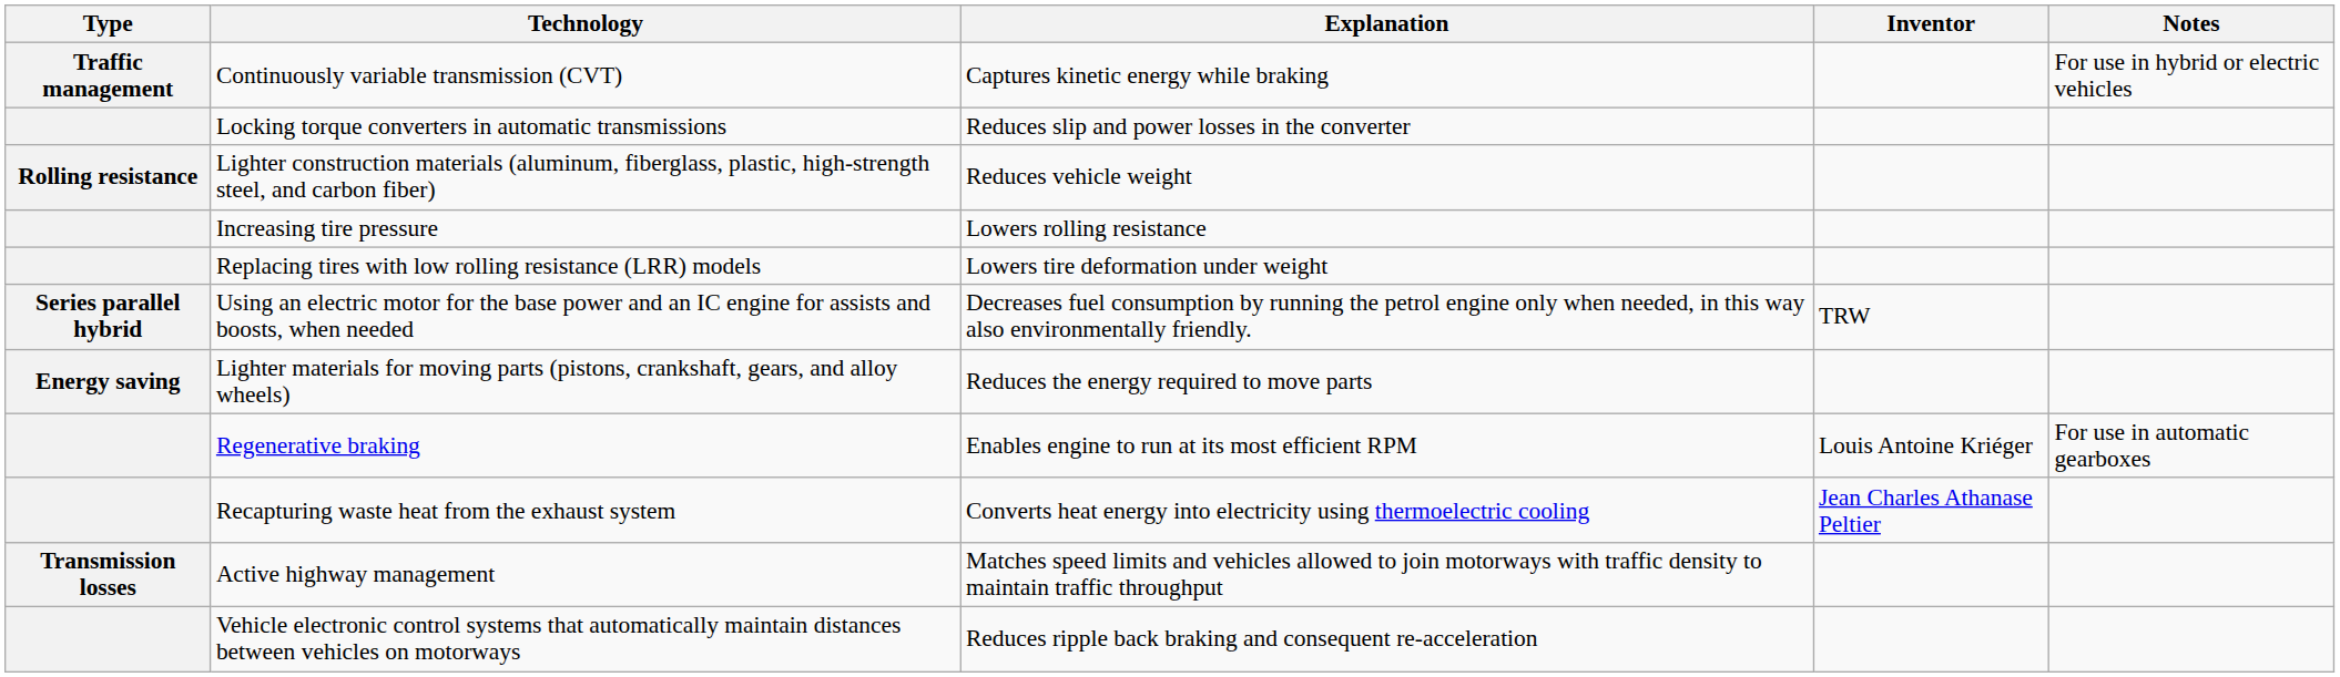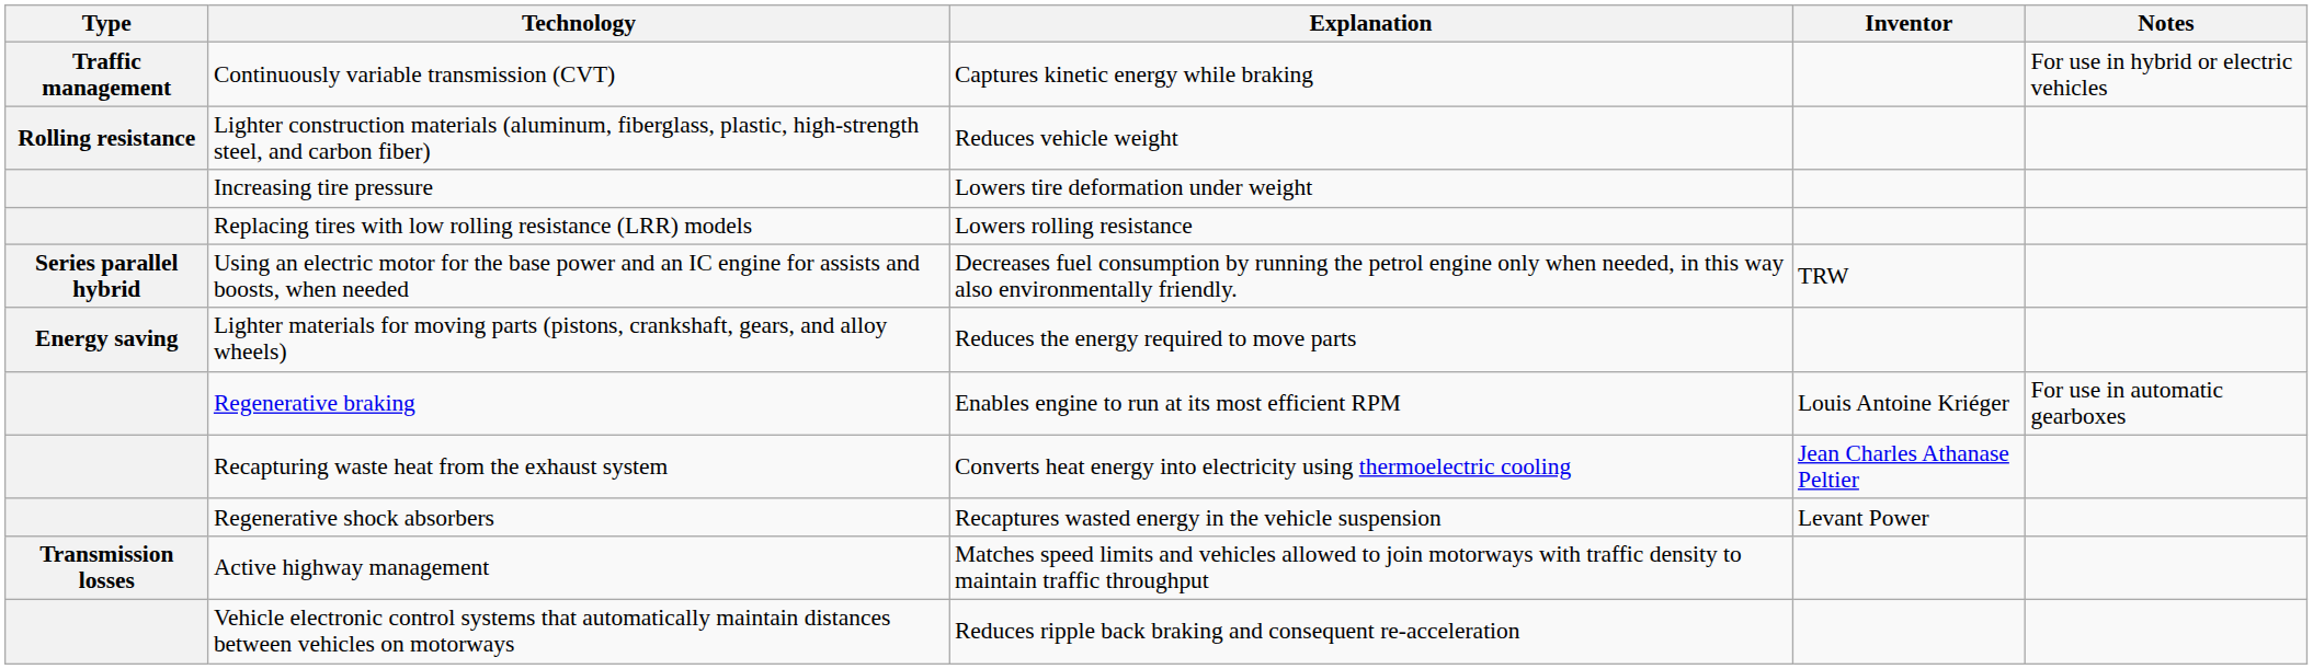 <table class="wikitable">
 <tr>
 <th>Type</th>
 <th>Technology</th>
 <th>Explanation</th>
 <th>Inventor</th>
 <th>Notes</th>
 </tr>
 <tr>
 <th>Traffic management</th>
 <td>Continuously variable transmission (CVT)</td>
 <td>Captures kinetic energy while braking</td>
 <td></td>
 <td>For use in hybrid or electric vehicles</td>
 </tr>
 <tr>
-<th></th>
-<td>Locking torque converters in automatic transmissions</td>
-<td>Reduces slip and power losses in the converter</td>
-<td></td>
-<td></td>
-</tr>
-<tr>
 <th>Rolling resistance</th>
 <td>Lighter construction materials (aluminum, fiberglass, plastic, high-strength steel, and carbon fiber)</td>
 <td>Reduces vehicle weight</td>
 <td></td>
 <td></td>
 </tr>
 <tr>
 <th></th>
 <td>Increasing tire pressure</td>
-<td>Lowers rolling resistance</td>
+<td>Lowers tire deformation under weight</td>
 <td></td>
 <td></td>
 </tr>
 <tr>
 <th></th>
 <td>Replacing tires with low rolling resistance (LRR) models</td>
-<td>Lowers tire deformation under weight</td>
+<td>Lowers rolling resistance</td>
 <td></td>
 <td></td>
 </tr>
 <tr>
 <th>Series parallel hybrid</th>
 <td>Using an electric motor for the base power and an IC engine for assists and boosts, when needed</td>
 <td>Decreases fuel consumption by running the petrol engine only when needed, in this way also environmentally friendly.</td>
 <td>TRW</td>
 <td></td>
 </tr>
 <tr>
 <th>Energy saving</th>
 <td>Lighter materials for moving parts (pistons, crankshaft, gears, and alloy wheels)</td>
 <td>Reduces the energy required to move parts</td>
 <td></td>
 <td></td>
 </tr>
 <tr>
 <th></th>
 <td><a href='#'>Regenerative braking</a></td>
 <td>Enables engine to run at its most efficient RPM</td>
 <td>Louis Antoine Kriéger</td>
 <td>For use in automatic gearboxes</td>
 </tr>
 <tr>
 <th></th>
 <td>Recapturing waste heat from the exhaust system</td>
 <td>Converts heat energy into electricity using <a href='#'>thermoelectric cooling</a></td>
 <td><a href='#'>Jean Charles Athanase Peltier</a></td>
 <td></td>
 </tr>
 <tr>
+<th></th>
+<td>Regenerative shock absorbers</td>
+<td>Recaptures wasted energy in the vehicle suspension</td>
+<td>Levant Power</td>
+<td></td>
+</tr>
+<tr>
 <th>Transmission losses</th>
 <td>Active highway management</td>
 <td>Matches speed limits and vehicles allowed to join motorways with traffic density to maintain traffic throughput</td>
 <td></td>
 <td></td>
 </tr>
 <tr>
 <th></th>
 <td>Vehicle electronic control systems that automatically maintain distances between vehicles on motorways</td>
 <td>Reduces ripple back braking and consequent re-acceleration</td>
 <td></td>
 <td></td>
 </tr>
 </table>
